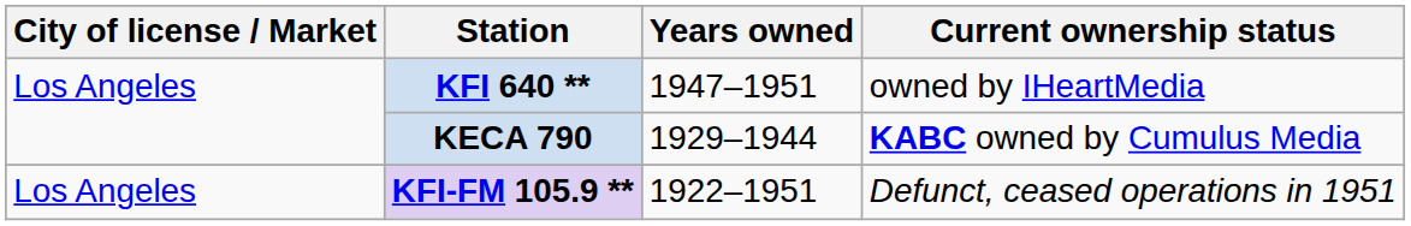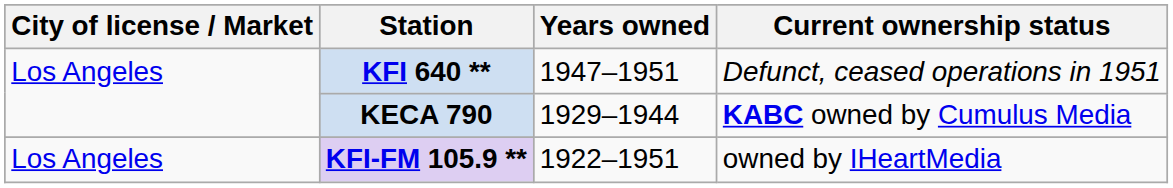 <table class="wikitable">
 <tr>
 <th>City of license / Market</th>
 <th>Station</th>
 <th>Years owned</th>
 <th>Current ownership status</th>
 </tr>
 <tr style="vertical-align: top; text-align: left;">
 <td rowspan="2"><a href='#'>Los Angeles</a></td>
 <th style="background: #cedff2;"><a href='#'>KFI</a> 640 **</th>
 <td>1947–1951</td>
-<td>owned by <a href='#'>IHeartMedia</a></td>
+<td><em>Defunct, ceased operations in 1951</em></td>
 </tr>
 <tr style="vertical-align: top; text-align: left;">
 <th style="background: #cedff2;">KECA 790</th>
 <td>1929–1944</td>
 <td><strong><a href='#'>KABC</a></strong> owned by <a href='#'>Cumulus Media</a></td>
 </tr>
 <tr style="vertical-align: top; text-align: left;">
 <td rowspan="2"><a href='#'>Los Angeles</a></td>
 <th style="background: #ddcef2;"><a href='#'>KFI-FM</a> 105.9 **</th>
 <td>1922–1951</td>
-<td><em>Defunct, ceased operations in 1951</em></td>
+<td>owned by <a href='#'>IHeartMedia</a></td>
 </tr>
 </table>
